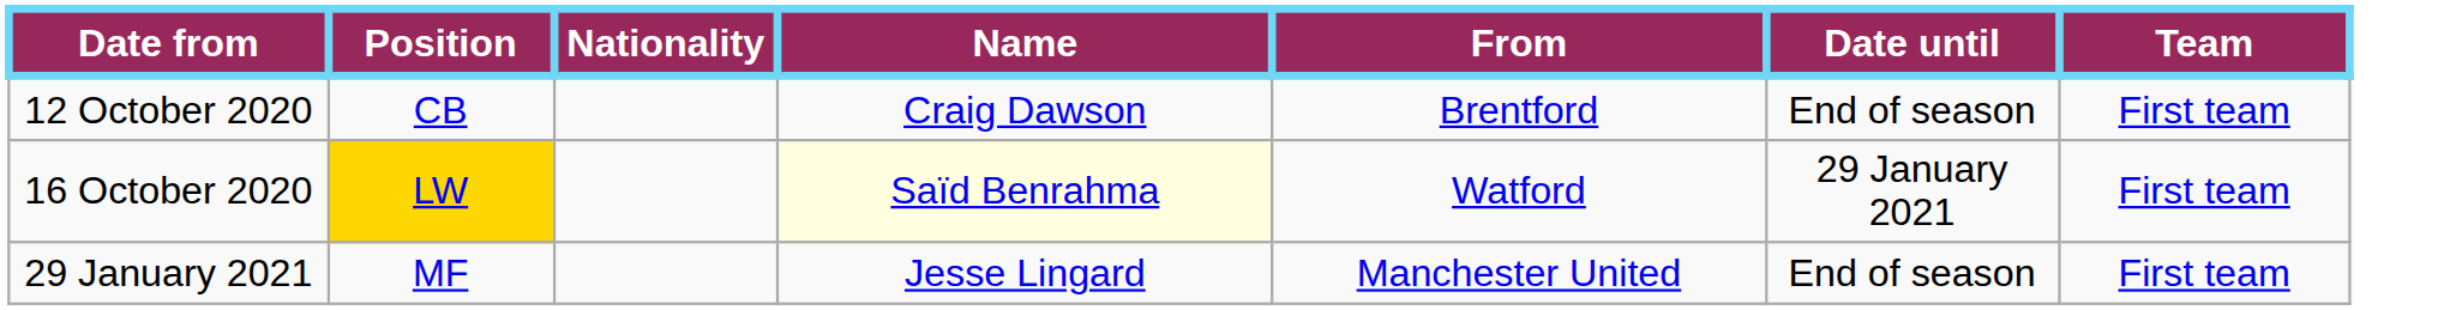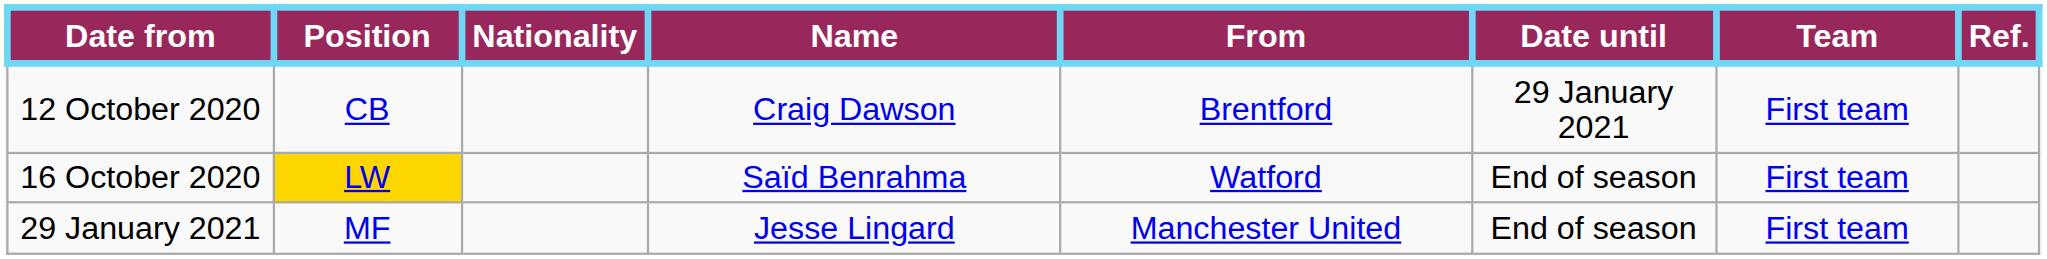 <table class="wikitable"  style="text-align:center; font-size:90%; ">
 <tr>
 <th style="background:#98285c;;color:white;border:3px solid #6fd6f5; width:110px;">Date from</th>
 <th style="background:#98285c;;color:white;border:3px solid #6fd6f5; width:75px;">Position</th>
 <th style="background:#98285c;;color:white;border:3px solid #6fd6f5; width:75px;">Nationality</th>
 <th style="background:#98285c;;color:white;border:3px solid #6fd6f5; width:175px;">Name</th>
 <th style="background:#98285c;;color:white;border:3px solid #6fd6f5; width:175px;">From</th>
 <th style="background:#98285c;;color:white;border:3px solid #6fd6f5; width:100px;">Date until</th>
 <th style="background:#98285c;;color:white;border:3px solid #6fd6f5; width:100px;">Team</th>
+<th style="background:#98285c;;color:white;border:3px solid #6fd6f5; width:25px;">Ref.</th>
 </tr>
 <tr>
 <td>12 October 2020</td>
 <td><a href='#'>CB</a></td>
 <td></td>
 <td><a href='#'>Craig Dawson</a></td>
 <td> <a href='#'>Brentford</a></td>
-<td>End of season</td>
+<td>29 January 2021</td>
 <td><a href='#'>First team</a></td>
+<td></td>
 </tr>
 <tr>
 <td>16 October 2020</td>
 <td style="background: gold;"><a href='#'>LW</a></td>
 <td></td>
-<td style="background: lightyellow;"><a href='#'>Saïd Benrahma</a></td>
+<td><a href='#'>Saïd Benrahma</a></td>
 <td> <a href='#'>Watford</a></td>
-<td>29 January 2021</td>
+<td>End of season</td>
 <td><a href='#'>First team</a></td>
+<td></td>
 </tr>
 <tr>
 <td>29 January 2021</td>
 <td><a href='#'>MF</a></td>
 <td></td>
 <td><a href='#'>Jesse Lingard</a></td>
 <td> <a href='#'>Manchester United</a></td>
 <td>End of season</td>
 <td><a href='#'>First team</a></td>
+<td></td>
 </tr>
 </table>
